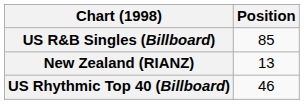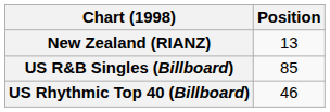 <table class="wikitable sortable plainrowheaders" style="text-align:center">
 <tr>
 <th>Chart (1998)</th>
 <th>Position</th>
 </tr>
 <tr>
+<th scope="row">New Zealand (RIANZ)</th>
+<td>13</td>
+</tr>
+<tr>
 <th scope="row">US R&B Singles (<em>Billboard</em>)</th>
 <td>85</td>
-</tr>
-<tr>
-<th scope="row">New Zealand (RIANZ)</th>
-<td>13</td>
 </tr>
 <tr>
 <th scope="row">US Rhythmic Top 40 (<em>Billboard</em>)</th>
 <td>46</td>
 </tr>
 </table>
